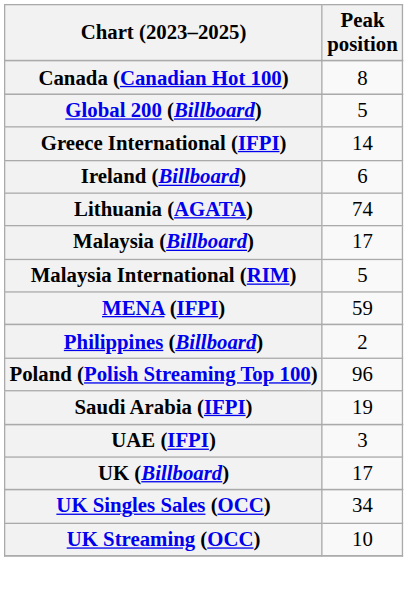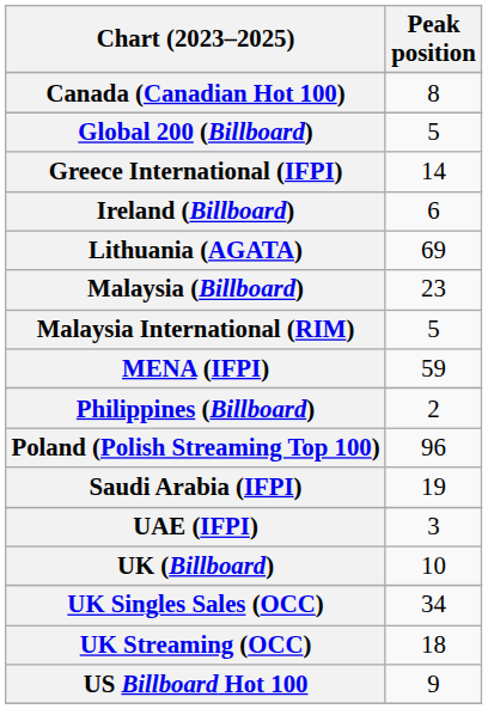 <table class="wikitable sortable plainrowheaders" style="text-align:center">
 <tr>
 <th scope="col">Chart (2023–2025)</th>
 <th scope="col">Peak<br>position</th>
 </tr>
 <tr>
 </tr>
 <tr>
 </tr>
 <tr>
 </tr>
 <tr>
 <th scope="row">Canada (<a href='#'>Canadian Hot 100</a>)</th>
 <td>8</td>
 </tr>
 <tr>
 </tr>
 <tr>
 <th scope="row"><a href='#'>Global 200</a> (<em><a href='#'>Billboard</a></em>)</th>
 <td>5</td>
 </tr>
 <tr>
 <th scope="row">Greece International (<a href='#'>IFPI</a>)</th>
 <td>14</td>
 </tr>
 <tr>
 <th scope="row">Ireland (<em><a href='#'>Billboard</a></em>)</th>
 <td>6</td>
 </tr>
 <tr>
 <th scope="row">Lithuania (<a href='#'>AGATA</a>)</th>
-<td>74</td>
+<td>69</td>
 </tr>
 <tr>
 <th scope="row">Malaysia (<em><a href='#'>Billboard</a></em>)</th>
-<td>17</td>
+<td>23</td>
 </tr>
 <tr>
 <th scope="row">Malaysia International (<a href='#'>RIM</a>)</th>
 <td>5</td>
 </tr>
 <tr>
 <th scope="row"><a href='#'>MENA</a> (<a href='#'>IFPI</a>)</th>
 <td>59</td>
 </tr>
 <tr>
 </tr>
 <tr>
 <th scope="row"><a href='#'>Philippines</a> (<em><a href='#'>Billboard</a></em>)</th>
 <td>2</td>
 </tr>
 <tr>
 <th scope="row">Poland (<a href='#'>Polish Streaming Top 100</a>)</th>
 <td>96</td>
 </tr>
 <tr>
 <th scope="row">Saudi Arabia (<a href='#'>IFPI</a>)</th>
 <td>19</td>
 </tr>
 <tr>
 </tr>
 <tr>
 </tr>
 <tr>
 </tr>
 <tr>
 <th scope="row">UAE (<a href='#'>IFPI</a>)</th>
 <td>3</td>
 </tr>
 <tr>
 <th scope="row">UK (<em><a href='#'>Billboard</a></em>)</th>
-<td>17</td>
+<td>10</td>
 </tr>
 <tr>
 </tr>
 <tr>
 <th scope="row"><a href='#'>UK Singles Sales</a> (<a href='#'>OCC</a>)</th>
 <td>34</td>
 </tr>
 <tr>
 <th scope="row"><a href='#'>UK Streaming</a> (<a href='#'>OCC</a>)</th>
-<td>10</td>
+<td>18</td>
+</tr>
+<tr>
+<th scope="row">US <a href='#'><em>Billboard</em> Hot 100</a></th>
+<td>9</td>
 </tr>
 <tr>
 </tr>
 </table>
